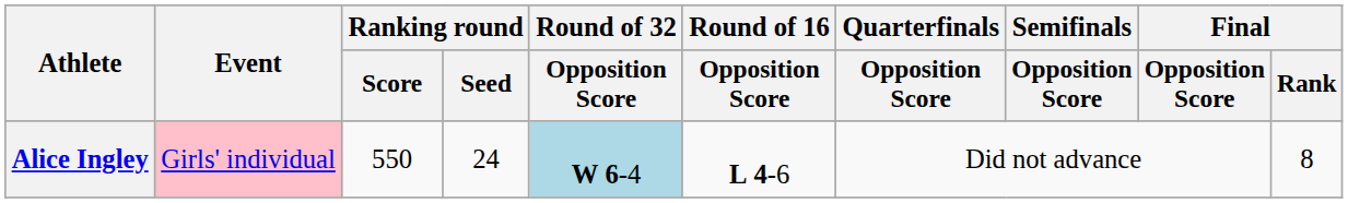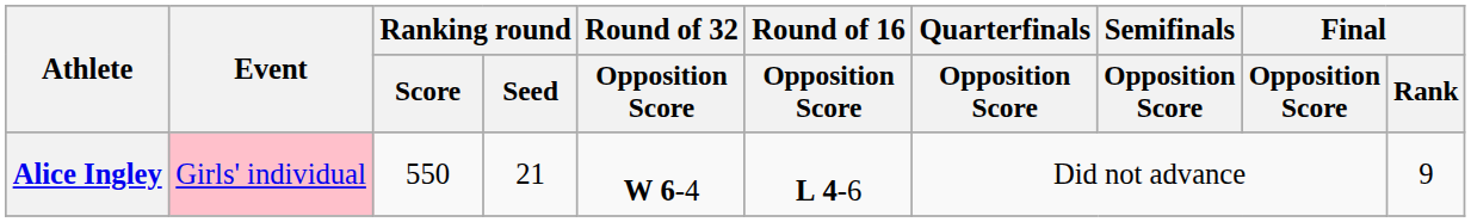 <table class="wikitable plainrowheaders" style="font-size:90%">
 <tr>
 <th scope="col" rowspan=2>Athlete</th>
 <th scope="col" rowspan=2>Event</th>
 <th scope="col" colspan=2>Ranking round</th>
 <th scope="col">Round of 32</th>
 <th scope="col">Round of 16</th>
 <th scope="col">Quarterfinals</th>
 <th scope="col">Semifinals</th>
 <th scope="col" colspan=2>Final</th>
 </tr>
 <tr style="font-size:95%">
 <th scope="col">Score</th>
 <th scope="col">Seed</th>
 <th scope="col">Opposition<br>Score</th>
 <th scope="col">Opposition<br>Score</th>
 <th scope="col">Opposition<br>Score</th>
 <th scope="col">Opposition<br>Score</th>
 <th scope="col">Opposition<br>Score</th>
 <th scope="col">Rank</th>
 </tr>
 <tr>
 <th scope="row"><a href='#'>Alice Ingley</a></th>
 <td style="background: pink;"><a href='#'>Girls' individual</a></td>
 <td align=center>550</td>
-<td align=center>24</td>
-<td align=center style="background: lightblue;"> <br> <strong>W</strong> <strong>6</strong>-4</td>
+<td align=center>21</td>
+<td align=center> <br> <strong>W</strong> <strong>6</strong>-4</td>
 <td align=center> <br> <strong>L</strong> <strong>4</strong>-6</td>
 <td colspan="3" style="text-align:center;">Did not advance</td>
-<td align=center>8</td>
+<td align=center>9</td>
 </tr>
 </table>
